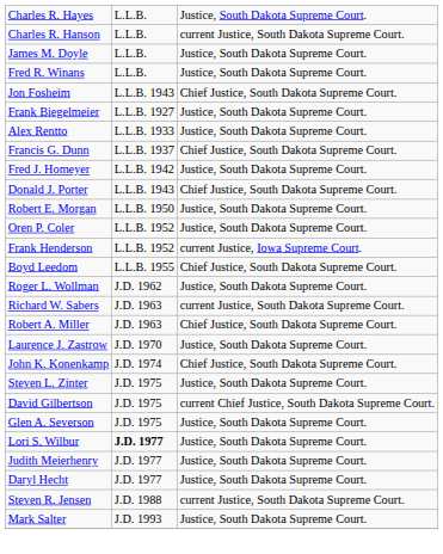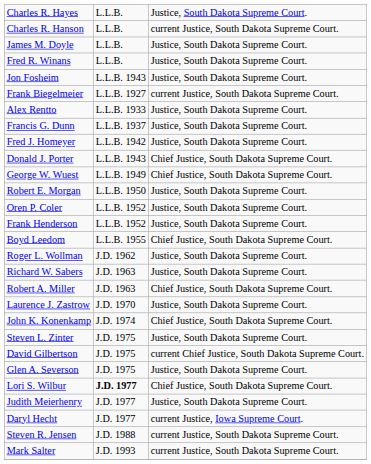 <table class="wikitable">
 <tr>
 <td><a href='#'>Charles R. Hayes</a></td>
 <td>L.L.B.</td>
 <td>Justice, <a href='#'>South Dakota Supreme Court</a>.</td>
 </tr>
 <tr>
 <td><a href='#'>Charles R. Hanson</a></td>
 <td>L.L.B.</td>
 <td>current Justice, South Dakota Supreme Court.</td>
 </tr>
 <tr>
 <td><a href='#'>James M. Doyle</a></td>
 <td>L.L.B.</td>
 <td>Justice, South Dakota Supreme Court.</td>
 </tr>
 <tr>
 <td><a href='#'>Fred R. Winans</a></td>
 <td>L.L.B.</td>
 <td>Justice, South Dakota Supreme Court.</td>
 </tr>
 <tr>
 <td><a href='#'>Jon Fosheim</a></td>
 <td>L.L.B. 1943</td>
-<td>Chief Justice, South Dakota Supreme Court.</td>
+<td>Justice, South Dakota Supreme Court.</td>
 </tr>
 <tr>
 <td><a href='#'>Frank Biegelmeier</a></td>
 <td>L.L.B. 1927</td>
-<td>Justice, South Dakota Supreme Court.</td>
+<td>current Justice, South Dakota Supreme Court.</td>
 </tr>
 <tr>
 <td><a href='#'>Alex Rentto</a></td>
 <td>L.L.B. 1933</td>
 <td>Justice, South Dakota Supreme Court.</td>
 </tr>
 <tr>
 <td><a href='#'>Francis G. Dunn</a></td>
 <td>L.L.B. 1937</td>
-<td>Chief Justice, South Dakota Supreme Court.</td>
+<td>Justice, South Dakota Supreme Court.</td>
 </tr>
 <tr>
 <td><a href='#'>Fred J. Homeyer</a></td>
 <td>L.L.B. 1942</td>
 <td>Justice, South Dakota Supreme Court.</td>
 </tr>
 <tr>
 <td><a href='#'>Donald J. Porter</a></td>
 <td>L.L.B. 1943</td>
+<td>Chief Justice, South Dakota Supreme Court.</td>
+</tr>
+<tr>
+<td><a href='#'>George W. Wuest</a></td>
+<td>L.L.B. 1949</td>
 <td>Chief Justice, South Dakota Supreme Court.</td>
 </tr>
 <tr>
 <td><a href='#'>Robert E. Morgan</a></td>
 <td>L.L.B. 1950</td>
 <td>Justice, South Dakota Supreme Court.</td>
 </tr>
 <tr>
 <td><a href='#'>Oren P. Coler</a></td>
 <td>L.L.B. 1952</td>
 <td>Justice, South Dakota Supreme Court.</td>
 </tr>
 <tr>
 <td><a href='#'>Frank Henderson</a></td>
 <td>L.L.B. 1952</td>
-<td>current Justice, <a href='#'>Iowa Supreme Court</a>.</td>
+<td>Justice, South Dakota Supreme Court.</td>
 </tr>
 <tr>
 <td><a href='#'>Boyd Leedom</a></td>
 <td>L.L.B. 1955</td>
 <td>Chief Justice, South Dakota Supreme Court.</td>
 </tr>
 <tr>
 <td><a href='#'>Roger L. Wollman</a></td>
 <td>J.D. 1962</td>
 <td>Justice, South Dakota Supreme Court.</td>
 </tr>
 <tr>
 <td><a href='#'>Richard W. Sabers</a></td>
 <td>J.D. 1963</td>
-<td>current Justice, South Dakota Supreme Court.</td>
+<td>Justice, South Dakota Supreme Court.</td>
 </tr>
 <tr>
 <td><a href='#'>Robert A. Miller</a></td>
 <td>J.D. 1963</td>
 <td>Chief Justice, South Dakota Supreme Court.</td>
 </tr>
 <tr>
 <td><a href='#'>Laurence J. Zastrow</a></td>
 <td>J.D. 1970</td>
 <td>Justice, South Dakota Supreme Court.</td>
 </tr>
 <tr>
 <td><a href='#'>John K. Konenkamp</a></td>
 <td>J.D. 1974</td>
 <td>Chief Justice, South Dakota Supreme Court.</td>
 </tr>
 <tr>
 <td><a href='#'>Steven L. Zinter</a></td>
 <td>J.D. 1975</td>
 <td>Justice, South Dakota Supreme Court.</td>
 </tr>
 <tr>
 <td><a href='#'>David Gilbertson</a></td>
 <td>J.D. 1975</td>
 <td>current Chief Justice, South Dakota Supreme Court.</td>
 </tr>
 <tr>
 <td><a href='#'>Glen A. Severson</a></td>
 <td>J.D. 1975</td>
 <td>Justice, South Dakota Supreme Court.</td>
 </tr>
 <tr>
 <td><a href='#'>Lori S. Wilbur</a></td>
 <td><strong>J.D. 1977</strong></td>
-<td>Justice, South Dakota Supreme Court.</td>
+<td>Chief Justice, South Dakota Supreme Court.</td>
 </tr>
 <tr>
 <td><a href='#'>Judith Meierhenry</a></td>
 <td>J.D. 1977</td>
 <td>Justice, South Dakota Supreme Court.</td>
 </tr>
 <tr>
 <td><a href='#'>Daryl Hecht</a></td>
 <td>J.D. 1977</td>
-<td>Justice, South Dakota Supreme Court.</td>
+<td>current Justice, <a href='#'>Iowa Supreme Court</a>.</td>
 </tr>
 <tr>
 <td><a href='#'>Steven R. Jensen</a></td>
 <td>J.D. 1988</td>
 <td>current Justice, South Dakota Supreme Court.</td>
 </tr>
 <tr>
 <td><a href='#'>Mark Salter</a></td>
 <td>J.D. 1993</td>
-<td>Justice, South Dakota Supreme Court.</td>
+<td>current Justice, South Dakota Supreme Court.</td>
 </tr>
 <tr>
 </tr>
 </table>
